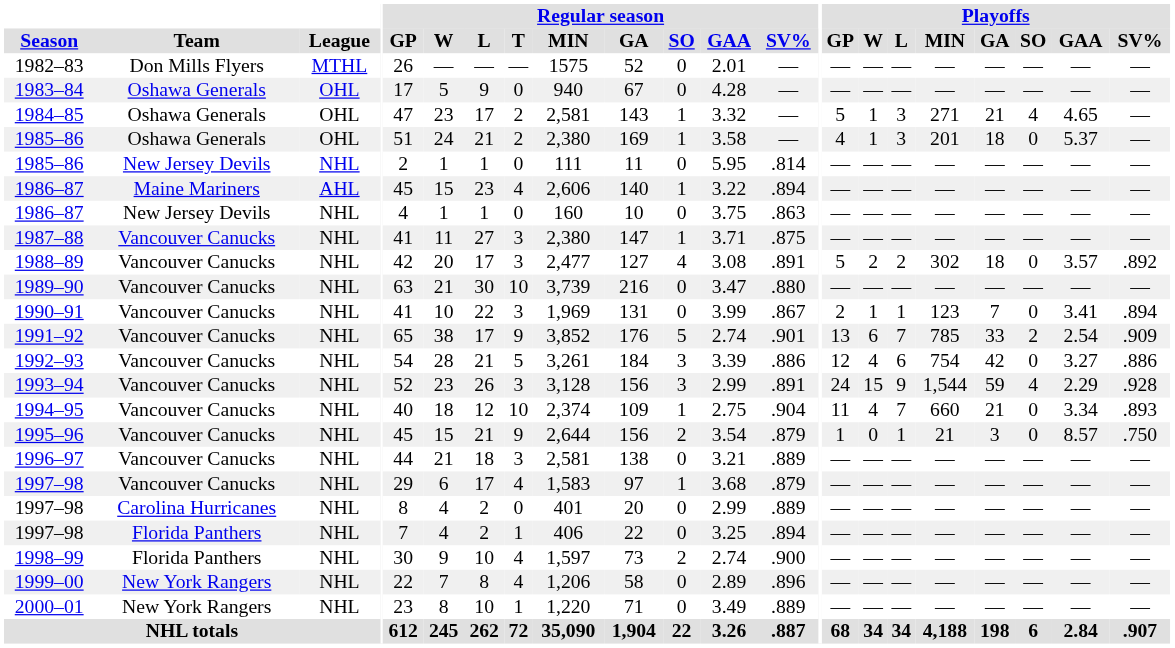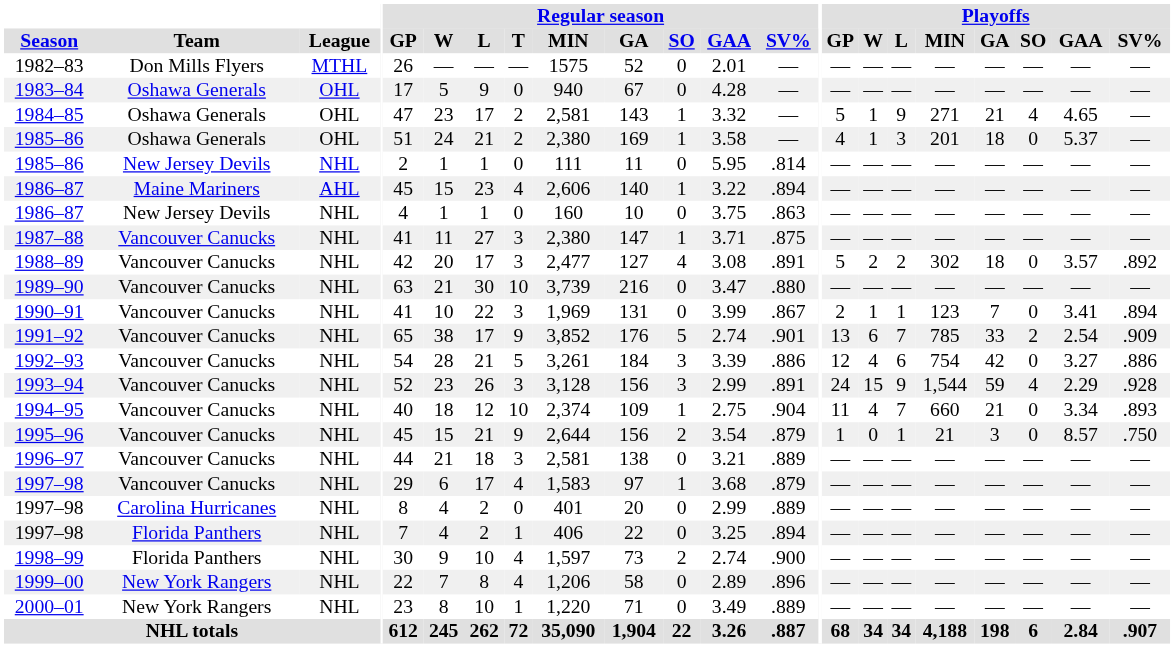 <table border="0" cellpadding="1" cellspacing="0" style="width:75%; text-align:center;">
 <tr bgcolor="#e0e0e0">
 <th colspan="3" bgcolor="#ffffff"></th>
 <th rowspan="99" bgcolor="#ffffff"></th>
 <th colspan="9" bgcolor="#e0e0e0"><a href='#'>Regular season</a></th>
 <th rowspan="99" bgcolor="#ffffff"></th>
 <th colspan="8" bgcolor="#e0e0e0"><a href='#'>Playoffs</a></th>
 </tr>
 <tr bgcolor="#e0e0e0">
 <th><a href='#'>Season</a></th>
 <th>Team</th>
 <th>League</th>
 <th>GP</th>
 <th>W</th>
 <th>L</th>
 <th>T</th>
 <th>MIN</th>
 <th>GA</th>
 <th><a href='#'>SO</a></th>
 <th><a href='#'>GAA</a></th>
 <th><a href='#'>SV%</a></th>
 <th>GP</th>
 <th>W</th>
 <th>L</th>
 <th>MIN</th>
 <th>GA</th>
 <th>SO</th>
 <th>GAA</th>
 <th>SV%</th>
 </tr>
 <tr>
 <td>1982–83</td>
 <td>Don Mills Flyers</td>
 <td><a href='#'>MTHL</a></td>
 <td>26</td>
 <td>—</td>
 <td>—</td>
 <td>—</td>
 <td>1575</td>
 <td>52</td>
 <td>0</td>
 <td>2.01</td>
 <td>—</td>
 <td>—</td>
 <td>—</td>
 <td>—</td>
 <td>—</td>
 <td>—</td>
 <td>—</td>
 <td>—</td>
 <td>—</td>
 </tr>
 <tr bgcolor="#f0f0f0">
 <td><a href='#'>1983–84</a></td>
 <td><a href='#'>Oshawa Generals</a></td>
 <td><a href='#'>OHL</a></td>
 <td>17</td>
 <td>5</td>
 <td>9</td>
 <td>0</td>
 <td>940</td>
 <td>67</td>
 <td>0</td>
 <td>4.28</td>
 <td>—</td>
 <td>—</td>
 <td>—</td>
 <td>—</td>
 <td>—</td>
 <td>—</td>
 <td>—</td>
 <td>—</td>
 <td>—</td>
 </tr>
 <tr>
 <td><a href='#'>1984–85</a></td>
 <td>Oshawa Generals</td>
 <td>OHL</td>
 <td>47</td>
 <td>23</td>
 <td>17</td>
 <td>2</td>
 <td>2,581</td>
 <td>143</td>
 <td>1</td>
 <td>3.32</td>
 <td>—</td>
 <td>5</td>
 <td>1</td>
-<td>3</td>
+<td>9</td>
 <td>271</td>
 <td>21</td>
 <td>4</td>
 <td>4.65</td>
 <td>—</td>
 </tr>
 <tr bgcolor="#f0f0f0">
 <td><a href='#'>1985–86</a></td>
 <td>Oshawa Generals</td>
 <td>OHL</td>
 <td>51</td>
 <td>24</td>
 <td>21</td>
 <td>2</td>
 <td>2,380</td>
 <td>169</td>
 <td>1</td>
 <td>3.58</td>
 <td>—</td>
 <td>4</td>
 <td>1</td>
 <td>3</td>
 <td>201</td>
 <td>18</td>
 <td>0</td>
 <td>5.37</td>
 <td>—</td>
 </tr>
 <tr>
 <td><a href='#'>1985–86</a></td>
 <td><a href='#'>New Jersey Devils</a></td>
 <td><a href='#'>NHL</a></td>
 <td>2</td>
 <td>1</td>
 <td>1</td>
 <td>0</td>
 <td>111</td>
 <td>11</td>
 <td>0</td>
 <td>5.95</td>
 <td>.814</td>
 <td>—</td>
 <td>—</td>
 <td>—</td>
 <td>—</td>
 <td>—</td>
 <td>—</td>
 <td>—</td>
 <td>—</td>
 </tr>
 <tr bgcolor="#f0f0f0">
 <td><a href='#'>1986–87</a></td>
 <td><a href='#'>Maine Mariners</a></td>
 <td><a href='#'>AHL</a></td>
 <td>45</td>
 <td>15</td>
 <td>23</td>
 <td>4</td>
 <td>2,606</td>
 <td>140</td>
 <td>1</td>
 <td>3.22</td>
 <td>.894</td>
 <td>—</td>
 <td>—</td>
 <td>—</td>
 <td>—</td>
 <td>—</td>
 <td>—</td>
 <td>—</td>
 <td>—</td>
 </tr>
 <tr>
 <td><a href='#'>1986–87</a></td>
 <td>New Jersey Devils</td>
 <td>NHL</td>
 <td>4</td>
 <td>1</td>
 <td>1</td>
 <td>0</td>
 <td>160</td>
 <td>10</td>
 <td>0</td>
 <td>3.75</td>
 <td>.863</td>
 <td>—</td>
 <td>—</td>
 <td>—</td>
 <td>—</td>
 <td>—</td>
 <td>—</td>
 <td>—</td>
 <td>—</td>
 </tr>
 <tr bgcolor="#f0f0f0">
 <td><a href='#'>1987–88</a></td>
 <td><a href='#'>Vancouver Canucks</a></td>
 <td>NHL</td>
 <td>41</td>
 <td>11</td>
 <td>27</td>
 <td>3</td>
 <td>2,380</td>
 <td>147</td>
 <td>1</td>
 <td>3.71</td>
 <td>.875</td>
 <td>—</td>
 <td>—</td>
 <td>—</td>
 <td>—</td>
 <td>—</td>
 <td>—</td>
 <td>—</td>
 <td>—</td>
 </tr>
 <tr>
 <td><a href='#'>1988–89</a></td>
 <td>Vancouver Canucks</td>
 <td>NHL</td>
 <td>42</td>
 <td>20</td>
 <td>17</td>
 <td>3</td>
 <td>2,477</td>
 <td>127</td>
 <td>4</td>
 <td>3.08</td>
 <td>.891</td>
 <td>5</td>
 <td>2</td>
 <td>2</td>
 <td>302</td>
 <td>18</td>
 <td>0</td>
 <td>3.57</td>
 <td>.892</td>
 </tr>
 <tr bgcolor="#f0f0f0">
 <td><a href='#'>1989–90</a></td>
 <td>Vancouver Canucks</td>
 <td>NHL</td>
 <td>63</td>
 <td>21</td>
 <td>30</td>
 <td>10</td>
 <td>3,739</td>
 <td>216</td>
 <td>0</td>
 <td>3.47</td>
 <td>.880</td>
 <td>—</td>
 <td>—</td>
 <td>—</td>
 <td>—</td>
 <td>—</td>
 <td>—</td>
 <td>—</td>
 <td>—</td>
 </tr>
 <tr>
 <td><a href='#'>1990–91</a></td>
 <td>Vancouver Canucks</td>
 <td>NHL</td>
 <td>41</td>
 <td>10</td>
 <td>22</td>
 <td>3</td>
 <td>1,969</td>
 <td>131</td>
 <td>0</td>
 <td>3.99</td>
 <td>.867</td>
 <td>2</td>
 <td>1</td>
 <td>1</td>
 <td>123</td>
 <td>7</td>
 <td>0</td>
 <td>3.41</td>
 <td>.894</td>
 </tr>
 <tr bgcolor="#f0f0f0">
 <td><a href='#'>1991–92</a></td>
 <td>Vancouver Canucks</td>
 <td>NHL</td>
 <td>65</td>
 <td>38</td>
 <td>17</td>
 <td>9</td>
 <td>3,852</td>
 <td>176</td>
 <td>5</td>
 <td>2.74</td>
 <td>.901</td>
 <td>13</td>
 <td>6</td>
 <td>7</td>
 <td>785</td>
 <td>33</td>
 <td>2</td>
 <td>2.54</td>
 <td>.909</td>
 </tr>
 <tr>
 <td><a href='#'>1992–93</a></td>
 <td>Vancouver Canucks</td>
 <td>NHL</td>
 <td>54</td>
 <td>28</td>
 <td>21</td>
 <td>5</td>
 <td>3,261</td>
 <td>184</td>
 <td>3</td>
 <td>3.39</td>
 <td>.886</td>
 <td>12</td>
 <td>4</td>
 <td>6</td>
 <td>754</td>
 <td>42</td>
 <td>0</td>
 <td>3.27</td>
 <td>.886</td>
 </tr>
 <tr bgcolor="#f0f0f0">
 <td><a href='#'>1993–94</a></td>
 <td>Vancouver Canucks</td>
 <td>NHL</td>
 <td>52</td>
 <td>23</td>
 <td>26</td>
 <td>3</td>
 <td>3,128</td>
 <td>156</td>
 <td>3</td>
 <td>2.99</td>
 <td>.891</td>
 <td>24</td>
 <td>15</td>
 <td>9</td>
 <td>1,544</td>
 <td>59</td>
 <td>4</td>
 <td>2.29</td>
 <td>.928</td>
 </tr>
 <tr>
 <td><a href='#'>1994–95</a></td>
 <td>Vancouver Canucks</td>
 <td>NHL</td>
 <td>40</td>
 <td>18</td>
 <td>12</td>
 <td>10</td>
 <td>2,374</td>
 <td>109</td>
 <td>1</td>
 <td>2.75</td>
 <td>.904</td>
 <td>11</td>
 <td>4</td>
 <td>7</td>
 <td>660</td>
 <td>21</td>
 <td>0</td>
 <td>3.34</td>
 <td>.893</td>
 </tr>
 <tr bgcolor="#f0f0f0">
 <td><a href='#'>1995–96</a></td>
 <td>Vancouver Canucks</td>
 <td>NHL</td>
 <td>45</td>
 <td>15</td>
 <td>21</td>
 <td>9</td>
 <td>2,644</td>
 <td>156</td>
 <td>2</td>
 <td>3.54</td>
 <td>.879</td>
 <td>1</td>
 <td>0</td>
 <td>1</td>
 <td>21</td>
 <td>3</td>
 <td>0</td>
 <td>8.57</td>
 <td>.750</td>
 </tr>
 <tr>
 <td><a href='#'>1996–97</a></td>
 <td>Vancouver Canucks</td>
 <td>NHL</td>
 <td>44</td>
 <td>21</td>
 <td>18</td>
 <td>3</td>
 <td>2,581</td>
 <td>138</td>
 <td>0</td>
 <td>3.21</td>
 <td>.889</td>
 <td>—</td>
 <td>—</td>
 <td>—</td>
 <td>—</td>
 <td>—</td>
 <td>—</td>
 <td>—</td>
 <td>—</td>
 </tr>
 <tr bgcolor="#f0f0f0">
 <td><a href='#'>1997–98</a></td>
 <td>Vancouver Canucks</td>
 <td>NHL</td>
 <td>29</td>
 <td>6</td>
 <td>17</td>
 <td>4</td>
 <td>1,583</td>
 <td>97</td>
 <td>1</td>
 <td>3.68</td>
 <td>.879</td>
 <td>—</td>
 <td>—</td>
 <td>—</td>
 <td>—</td>
 <td>—</td>
 <td>—</td>
 <td>—</td>
 <td>—</td>
 </tr>
 <tr>
 <td>1997–98</td>
 <td><a href='#'>Carolina Hurricanes</a></td>
 <td>NHL</td>
 <td>8</td>
 <td>4</td>
 <td>2</td>
 <td>0</td>
 <td>401</td>
 <td>20</td>
 <td>0</td>
 <td>2.99</td>
 <td>.889</td>
 <td>—</td>
 <td>—</td>
 <td>—</td>
 <td>—</td>
 <td>—</td>
 <td>—</td>
 <td>—</td>
 <td>—</td>
 </tr>
 <tr bgcolor="#f0f0f0">
 <td>1997–98</td>
 <td><a href='#'>Florida Panthers</a></td>
 <td>NHL</td>
 <td>7</td>
 <td>4</td>
 <td>2</td>
 <td>1</td>
 <td>406</td>
 <td>22</td>
 <td>0</td>
 <td>3.25</td>
 <td>.894</td>
 <td>—</td>
 <td>—</td>
 <td>—</td>
 <td>—</td>
 <td>—</td>
 <td>—</td>
 <td>—</td>
 <td>—</td>
 </tr>
 <tr>
 <td><a href='#'>1998–99</a></td>
 <td>Florida Panthers</td>
 <td>NHL</td>
 <td>30</td>
 <td>9</td>
 <td>10</td>
 <td>4</td>
 <td>1,597</td>
 <td>73</td>
 <td>2</td>
 <td>2.74</td>
 <td>.900</td>
 <td>—</td>
 <td>—</td>
 <td>—</td>
 <td>—</td>
 <td>—</td>
 <td>—</td>
 <td>—</td>
 <td>—</td>
 </tr>
 <tr bgcolor="#f0f0f0">
 <td><a href='#'>1999–00</a></td>
 <td><a href='#'>New York Rangers</a></td>
 <td>NHL</td>
 <td>22</td>
 <td>7</td>
 <td>8</td>
 <td>4</td>
 <td>1,206</td>
 <td>58</td>
 <td>0</td>
 <td>2.89</td>
 <td>.896</td>
 <td>—</td>
 <td>—</td>
 <td>—</td>
 <td>—</td>
 <td>—</td>
 <td>—</td>
 <td>—</td>
 <td>—</td>
 </tr>
 <tr>
 <td><a href='#'>2000–01</a></td>
 <td>New York Rangers</td>
 <td>NHL</td>
 <td>23</td>
 <td>8</td>
 <td>10</td>
 <td>1</td>
 <td>1,220</td>
 <td>71</td>
 <td>0</td>
 <td>3.49</td>
 <td>.889</td>
 <td>—</td>
 <td>—</td>
 <td>—</td>
 <td>—</td>
 <td>—</td>
 <td>—</td>
 <td>—</td>
 <td>—</td>
 </tr>
 <tr bgcolor="#e0e0e0">
 <th colspan=3>NHL totals</th>
 <th>612</th>
 <th>245</th>
 <th>262</th>
 <th>72</th>
 <th>35,090</th>
 <th>1,904</th>
 <th>22</th>
 <th>3.26</th>
 <th>.887</th>
 <th>68</th>
 <th>34</th>
 <th>34</th>
 <th>4,188</th>
 <th>198</th>
 <th>6</th>
 <th>2.84</th>
 <th>.907</th>
 </tr>
 </table>
